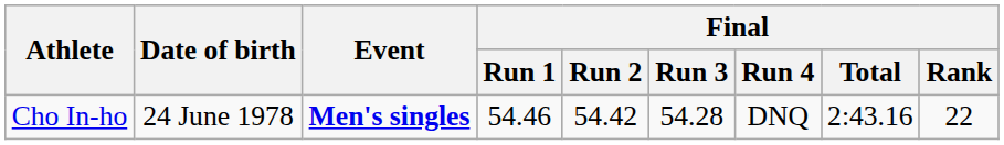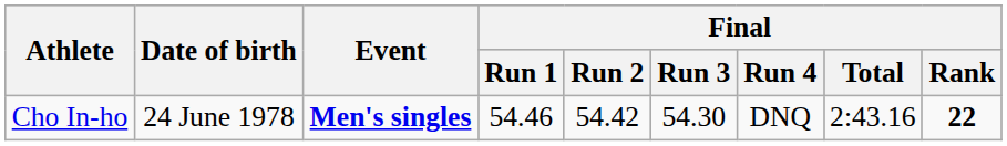 <table class="wikitable" style="text-align:center">
 <tr>
 <th rowspan="2">Athlete</th>
 <th rowspan="2">Date of birth</th>
 <th rowspan="2">Event</th>
 <th colspan="6">Final</th>
 </tr>
 <tr>
 <th>Run 1</th>
 <th>Run 2</th>
 <th>Run 3</th>
 <th>Run 4</th>
 <th>Total</th>
 <th>Rank</th>
 </tr>
 <tr>
 <td><a href='#'>Cho In-ho</a></td>
 <td>24 June 1978</td>
 <td><strong><a href='#'>Men's singles</a></strong></td>
 <td>54.46</td>
 <td>54.42</td>
-<td>54.28</td>
+<td>54.30</td>
 <td>DNQ</td>
 <td>2:43.16</td>
-<td>22</td>
+<td><strong>22</strong></td>
 </tr>
 </table>
